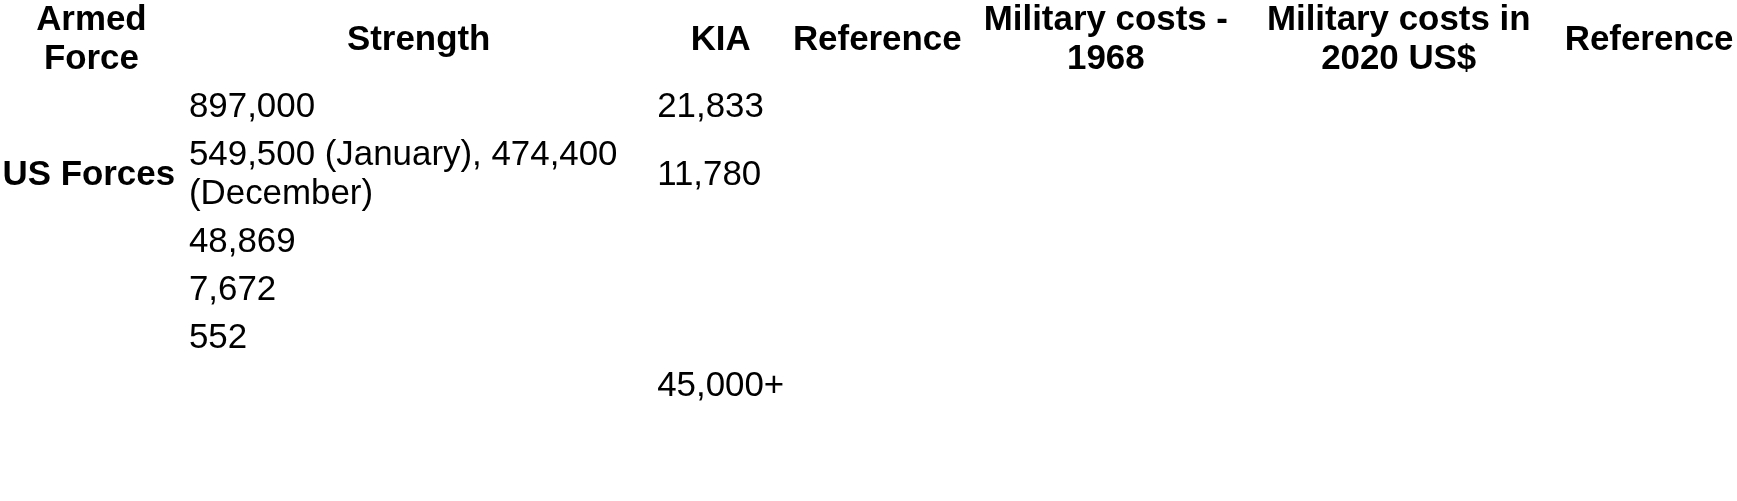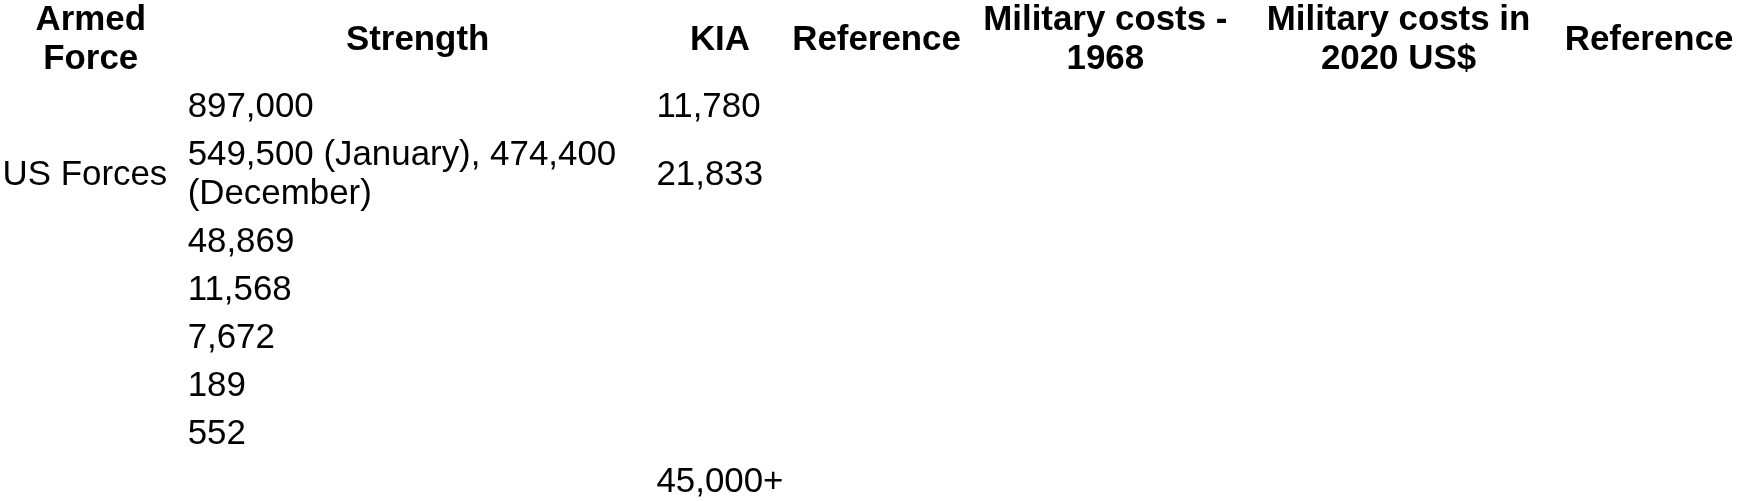 <table width="800">
 <tr>
 <th>Armed Force</th>
 <th>Strength</th>
 <th>KIA</th>
 <th>Reference</th>
 <th></th>
 <th>Military costs - 1968</th>
 <th>Military costs in 2020 US$</th>
 <th>Reference</th>
 </tr>
 <tr>
 <td></td>
 <td>897,000</td>
-<td>21,833</td>
+<td>11,780</td>
 <td></td>
 <td></td>
 <td></td>
 <td></td>
 <td></td>
 </tr>
 <tr>
-<td><strong> US Forces</strong></td>
+<td> US Forces</td>
 <td>549,500 (January), 474,400 (December)</td>
-<td>11,780</td>
+<td>21,833</td>
 <td></td>
 <td></td>
 <td></td>
 <td></td>
 <td></td>
 </tr>
 <tr>
 <td></td>
 <td>48,869</td>
 <td></td>
 <td></td>
 <td></td>
 <td></td>
 <td></td>
 <td></td>
 </tr>
 <tr>
 <td></td>
+<td>11,568</td>
+<td></td>
+<td></td>
+<td></td>
+<td></td>
+<td></td>
+<td></td>
+</tr>
+<tr>
+<td></td>
 <td>7,672</td>
+<td></td>
+<td></td>
+<td></td>
+<td></td>
+<td></td>
+<td></td>
+</tr>
+<tr>
+<td></td>
+<td>189</td>
 <td></td>
 <td></td>
 <td></td>
 <td></td>
 <td></td>
 <td></td>
 </tr>
 <tr>
 <td></td>
 <td>552</td>
 <td></td>
 <td></td>
 <td></td>
 <td></td>
 <td></td>
 <td></td>
 </tr>
 <tr>
 <td></td>
 <td></td>
 <td>45,000+</td>
 <td></td>
 <td></td>
 <td></td>
 <td></td>
 </tr>
 </table>
